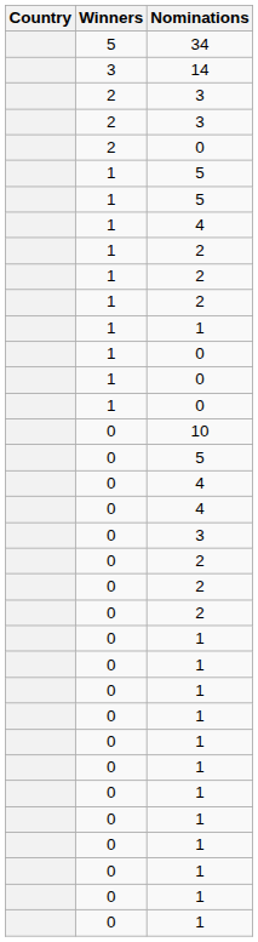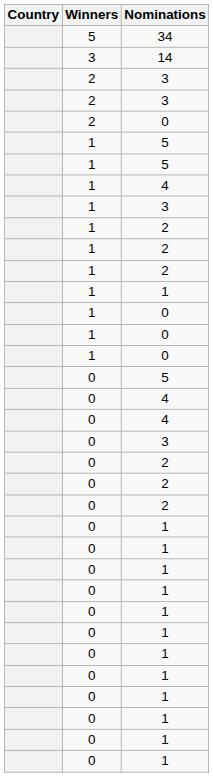 <table class="sortable wikitable plainrowheaders" style="text-align:center">
 <tr>
 <th scope=col>Country</th>
 <th scope=col data-sort-type=number>Winners</th>
 <th scope=col data-sort-type=number>Nominations</th>
 </tr>
 <tr>
 <th scope=row></th>
 <td>5</td>
 <td>34</td>
 </tr>
 <tr>
 <th scope=row></th>
 <td>3</td>
 <td>14</td>
 </tr>
 <tr>
 <th scope=row></th>
 <td>2</td>
 <td>3</td>
 </tr>
 <tr>
 <th scope=row></th>
 <td>2</td>
 <td>3</td>
 </tr>
 <tr>
 <th scope=row></th>
 <td>2</td>
 <td>0</td>
 </tr>
 <tr>
 <th scope=row></th>
 <td>1</td>
 <td>5</td>
 </tr>
 <tr>
 <th scope=row></th>
 <td>1</td>
 <td>5</td>
 </tr>
 <tr>
 <th scope=row></th>
 <td>1</td>
 <td>4</td>
 </tr>
 <tr>
 <th scope=row></th>
 <td>1</td>
+<td>3</td>
+</tr>
+<tr>
+<th scope=row></th>
+<td>1</td>
 <td>2</td>
 </tr>
 <tr>
 <th scope=row></th>
 <td>1</td>
 <td>2</td>
 </tr>
 <tr>
 <th scope=row></th>
 <td>1</td>
 <td>2</td>
 </tr>
 <tr>
 <th scope=row></th>
 <td>1</td>
 <td>1</td>
 </tr>
 <tr>
 <th scope=row></th>
 <td>1</td>
 <td>0</td>
 </tr>
 <tr>
 <th scope=row></th>
 <td>1</td>
 <td>0</td>
 </tr>
 <tr>
 <th scope=row></th>
 <td>1</td>
 <td>0</td>
-</tr>
-<tr>
-<th scope=row></th>
-<td>0</td>
-<td>10</td>
 </tr>
 <tr>
 <th scope=row></th>
 <td>0</td>
 <td>5</td>
 </tr>
 <tr>
 <th scope=row></th>
 <td>0</td>
 <td>4</td>
 </tr>
 <tr>
 <th scope=row></th>
 <td>0</td>
 <td>4</td>
 </tr>
 <tr>
 <th scope=row></th>
 <td>0</td>
 <td>3</td>
 </tr>
 <tr>
 <th scope=row></th>
 <td>0</td>
 <td>2</td>
 </tr>
 <tr>
 <th scope=row></th>
 <td>0</td>
 <td>2</td>
 </tr>
 <tr>
 <th scope=row></th>
 <td>0</td>
 <td>2</td>
 </tr>
 <tr>
 <th scope=row></th>
 <td>0</td>
 <td>1</td>
 </tr>
 <tr>
 <th scope=row></th>
 <td>0</td>
 <td>1</td>
 </tr>
 <tr>
 <th scope=row></th>
 <td>0</td>
 <td>1</td>
 </tr>
 <tr>
 <th scope=row></th>
 <td>0</td>
 <td>1</td>
 </tr>
 <tr>
 <th scope=row></th>
 <td>0</td>
 <td>1</td>
 </tr>
 <tr>
 <th scope=row></th>
 <td>0</td>
 <td>1</td>
 </tr>
 <tr>
 <th scope=row></th>
 <td>0</td>
 <td>1</td>
 </tr>
 <tr>
 <th scope=row></th>
 <td>0</td>
 <td>1</td>
 </tr>
 <tr>
 <th scope=row></th>
 <td>0</td>
 <td>1</td>
 </tr>
 <tr>
 <th scope=row></th>
 <td>0</td>
 <td>1</td>
 </tr>
 <tr>
 <th scope=row></th>
 <td>0</td>
 <td>1</td>
 </tr>
 <tr>
 <th scope=row></th>
 <td>0</td>
 <td>1</td>
 </tr>
 </table>
